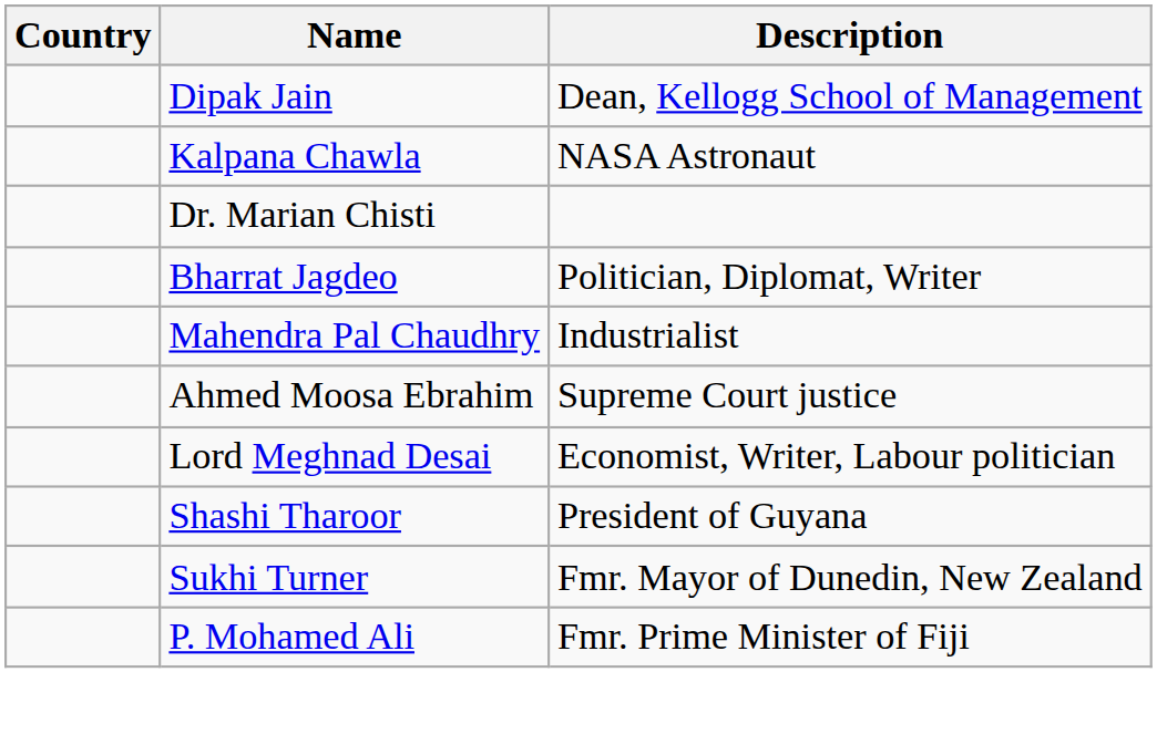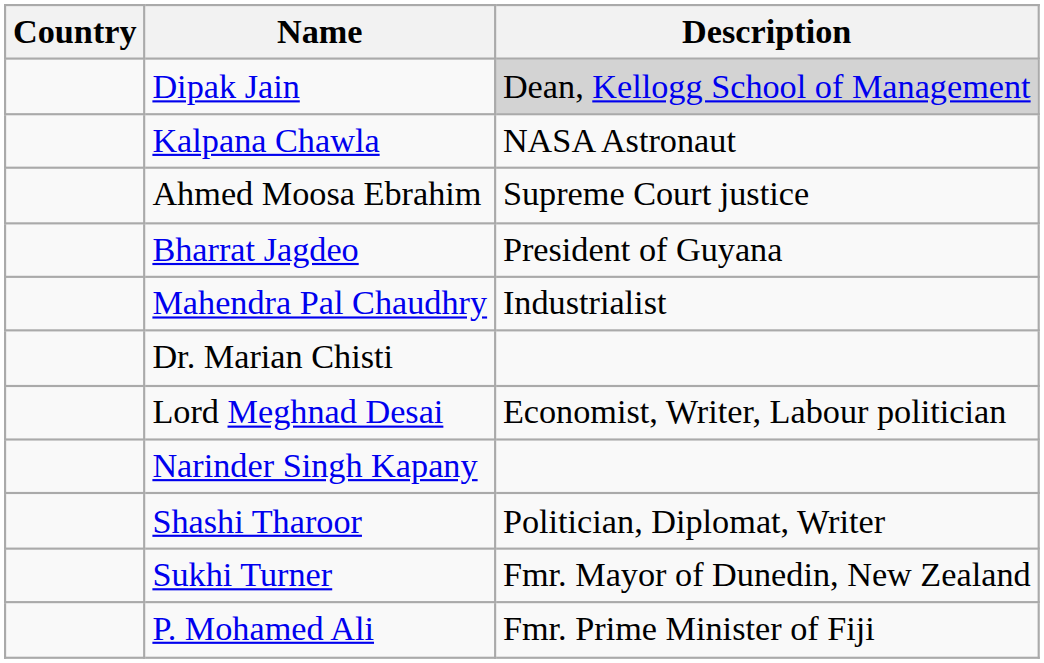 <table class="wikitable">
 <tr>
 <th>Country</th>
 <th>Name</th>
 <th>Description</th>
 </tr>
 <tr>
 <td></td>
 <td><a href='#'>Dipak Jain</a></td>
-<td>Dean, <a href='#'>Kellogg School of Management</a></td>
+<td style="background: lightgrey;">Dean, <a href='#'>Kellogg School of Management</a></td>
 </tr>
 <tr>
 <td></td>
 <td><a href='#'>Kalpana Chawla</a></td>
 <td>NASA Astronaut</td>
 </tr>
 <tr>
 <td></td>
-<td>Dr. Marian Chisti</td>
-<td></td>
+<td>Ahmed Moosa Ebrahim</td>
+<td>Supreme Court justice</td>
 </tr>
 <tr>
 <td></td>
 <td><a href='#'>Bharrat Jagdeo</a></td>
-<td>Politician, Diplomat, Writer</td>
+<td>President of Guyana</td>
 </tr>
 <tr>
 <td></td>
 <td><a href='#'>Mahendra Pal Chaudhry</a></td>
 <td>Industrialist</td>
 </tr>
 <tr>
 <td></td>
-<td>Ahmed Moosa Ebrahim</td>
-<td>Supreme Court justice</td>
+<td>Dr. Marian Chisti</td>
+<td></td>
 </tr>
 <tr>
 <td></td>
 <td>Lord <a href='#'>Meghnad Desai</a></td>
 <td>Economist, Writer, Labour politician</td>
 </tr>
 <tr>
 <td></td>
+<td><a href='#'>Narinder Singh Kapany</a></td>
+<td></td>
+</tr>
+<tr>
+<td></td>
 <td><a href='#'>Shashi Tharoor</a></td>
-<td>President of Guyana</td>
+<td>Politician, Diplomat, Writer</td>
 </tr>
 <tr>
 <td></td>
 <td><a href='#'>Sukhi Turner</a></td>
 <td>Fmr. Mayor of Dunedin, New Zealand</td>
 </tr>
 <tr>
 <td></td>
 <td><a href='#'>P. Mohamed Ali</a></td>
 <td>Fmr. Prime Minister of Fiji</td>
 </tr>
 </table>
